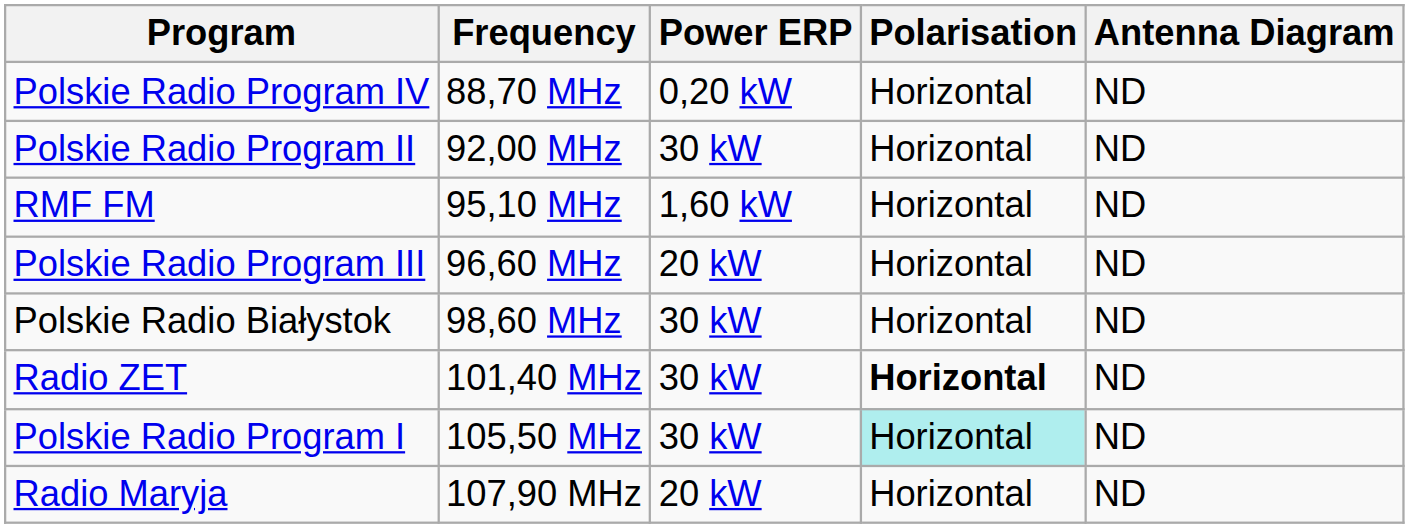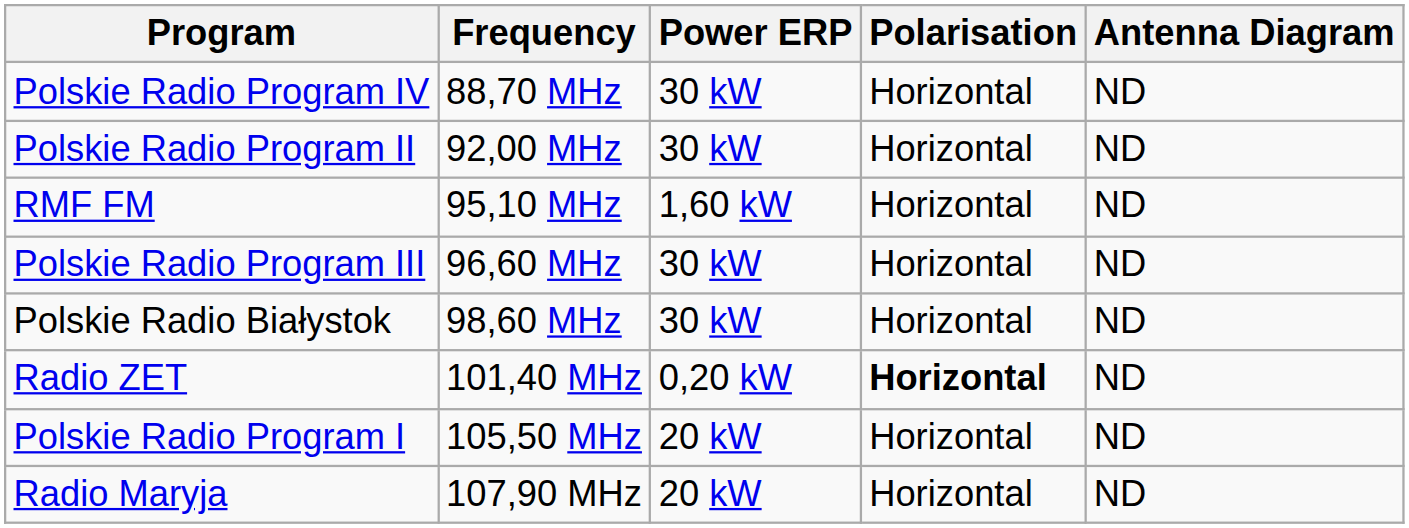 <table class="wikitable">
 <tr>
 <th>Program</th>
 <th>Frequency</th>
 <th>Power ERP</th>
 <th>Polarisation</th>
 <th>Antenna Diagram</th>
 </tr>
 <tr>
 <td><a href='#'>Polskie Radio Program IV</a></td>
 <td>88,70 <a href='#'>MHz</a></td>
-<td>0,20 <a href='#'>kW</a></td>
+<td>30 <a href='#'>kW</a></td>
 <td>Horizontal</td>
 <td>ND</td>
 </tr>
 <tr>
 <td><a href='#'>Polskie Radio Program II</a></td>
 <td>92,00 <a href='#'>MHz</a></td>
 <td>30 <a href='#'>kW</a></td>
 <td>Horizontal</td>
 <td>ND</td>
 </tr>
 <tr>
 <td><a href='#'>RMF FM</a></td>
 <td>95,10 <a href='#'>MHz</a></td>
 <td>1,60 <a href='#'>kW</a></td>
 <td>Horizontal</td>
 <td>ND</td>
 </tr>
 <tr>
 <td><a href='#'>Polskie Radio Program III</a></td>
 <td>96,60 <a href='#'>MHz</a></td>
-<td>20 <a href='#'>kW</a></td>
+<td>30 <a href='#'>kW</a></td>
 <td>Horizontal</td>
 <td>ND</td>
 </tr>
 <tr>
 <td>Polskie Radio Białystok</td>
 <td>98,60 <a href='#'>MHz</a></td>
 <td>30 <a href='#'>kW</a></td>
 <td>Horizontal</td>
 <td>ND</td>
 </tr>
 <tr>
 <td><a href='#'>Radio ZET</a></td>
 <td>101,40 <a href='#'>MHz</a></td>
-<td>30 <a href='#'>kW</a></td>
+<td>0,20 <a href='#'>kW</a></td>
 <td><strong>Horizontal</strong></td>
 <td>ND</td>
 </tr>
 <tr>
 <td><a href='#'>Polskie Radio Program I</a></td>
 <td>105,50 <a href='#'>MHz</a></td>
-<td>30 <a href='#'>kW</a></td>
-<td style="background: paleturquoise;">Horizontal</td>
+<td>20 <a href='#'>kW</a></td>
+<td>Horizontal</td>
 <td>ND</td>
 </tr>
 <tr>
 <td><a href='#'>Radio Maryja</a></td>
 <td>107,90 MHz</td>
 <td>20 <a href='#'>kW</a></td>
 <td>Horizontal</td>
 <td>ND</td>
 </tr>
 </table>
